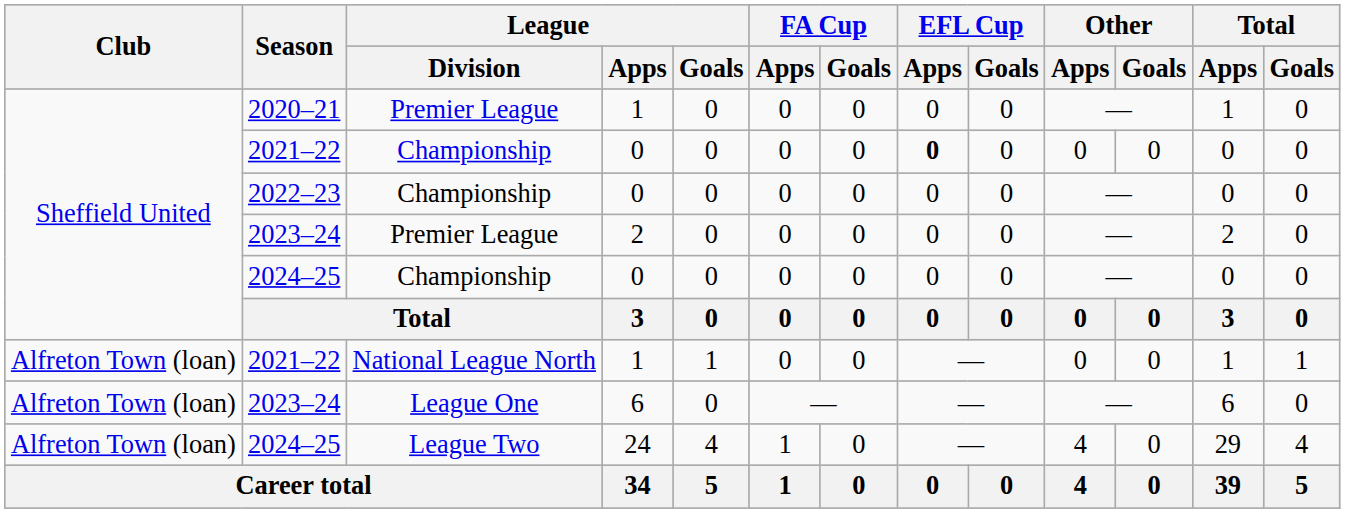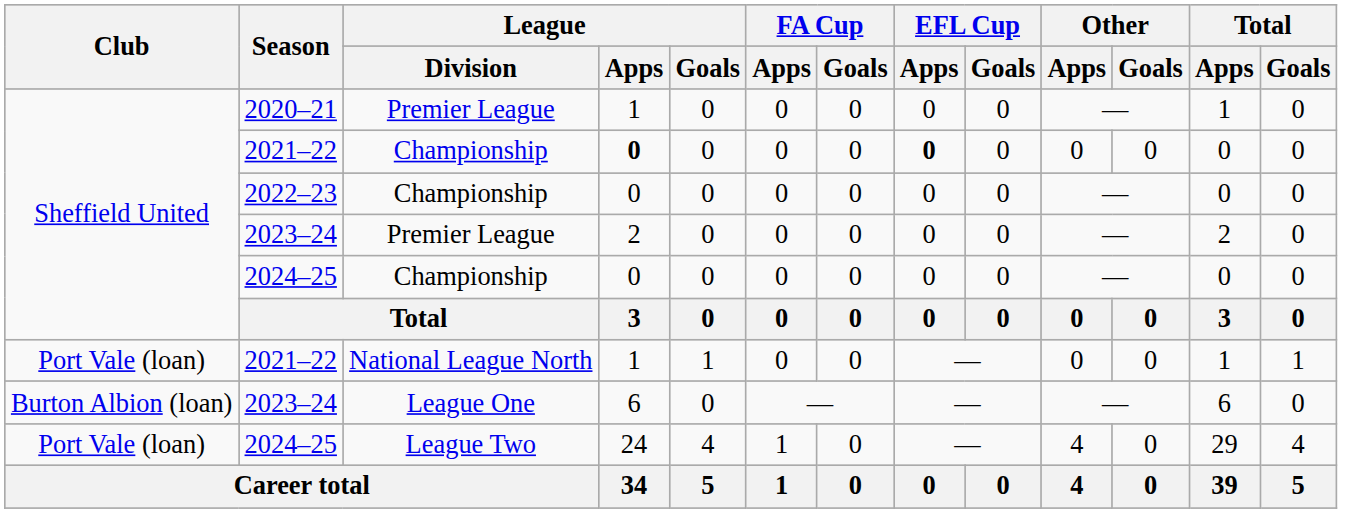 <table class="wikitable" style="text-align:center">
 <tr>
 <th rowspan="2">Club</th>
 <th rowspan="2">Season</th>
 <th colspan="3">League</th>
 <th colspan="2"><a href='#'>FA Cup</a></th>
 <th colspan="2"><a href='#'>EFL Cup</a></th>
 <th colspan="2">Other</th>
 <th colspan="2">Total</th>
 </tr>
 <tr>
 <th>Division</th>
 <th>Apps</th>
 <th>Goals</th>
 <th>Apps</th>
 <th>Goals</th>
 <th>Apps</th>
 <th>Goals</th>
 <th>Apps</th>
 <th>Goals</th>
 <th>Apps</th>
 <th>Goals</th>
 </tr>
 <tr>
 <td rowspan="6"><a href='#'>Sheffield United</a></td>
 <td><a href='#'>2020–21</a></td>
 <td><a href='#'>Premier League</a></td>
 <td>1</td>
 <td>0</td>
 <td>0</td>
 <td>0</td>
 <td>0</td>
 <td>0</td>
 <td colspan="2">—</td>
 <td>1</td>
 <td>0</td>
 </tr>
 <tr>
 <td><a href='#'>2021–22</a></td>
 <td><a href='#'>Championship</a></td>
-<td>0</td>
+<td><strong>0</strong></td>
 <td>0</td>
 <td>0</td>
 <td>0</td>
 <td><strong>0</strong></td>
 <td>0</td>
 <td>0</td>
 <td>0</td>
 <td>0</td>
 <td>0</td>
 </tr>
 <tr>
 <td><a href='#'>2022–23</a></td>
 <td>Championship</td>
 <td>0</td>
 <td>0</td>
 <td>0</td>
 <td>0</td>
 <td>0</td>
 <td>0</td>
 <td colspan="2">—</td>
 <td>0</td>
 <td>0</td>
 </tr>
 <tr>
 <td><a href='#'>2023–24</a></td>
 <td>Premier League</td>
 <td>2</td>
 <td>0</td>
 <td>0</td>
 <td>0</td>
 <td>0</td>
 <td>0</td>
 <td colspan="2">—</td>
 <td>2</td>
 <td>0</td>
 </tr>
 <tr>
 <td><a href='#'>2024–25</a></td>
 <td>Championship</td>
 <td>0</td>
 <td>0</td>
 <td>0</td>
 <td>0</td>
 <td>0</td>
 <td>0</td>
 <td colspan="2">—</td>
 <td>0</td>
 <td>0</td>
 </tr>
 <tr>
 <th colspan="2">Total</th>
 <th>3</th>
 <th>0</th>
 <th>0</th>
 <th>0</th>
 <th>0</th>
 <th>0</th>
 <th>0</th>
 <th>0</th>
 <th>3</th>
 <th>0</th>
 </tr>
 <tr>
-<td><a href='#'>Alfreton Town</a> (loan)</td>
+<td><a href='#'>Port Vale</a> (loan)</td>
 <td><a href='#'>2021–22</a></td>
 <td><a href='#'>National League North</a></td>
 <td>1</td>
 <td>1</td>
 <td>0</td>
 <td>0</td>
 <td colspan="2">—</td>
 <td>0</td>
 <td>0</td>
 <td>1</td>
 <td>1</td>
 </tr>
 <tr>
-<td><a href='#'>Alfreton Town</a> (loan)</td>
+<td><a href='#'>Burton Albion</a> (loan)</td>
 <td><a href='#'>2023–24</a></td>
 <td><a href='#'>League One</a></td>
 <td>6</td>
 <td>0</td>
 <td colspan="2">—</td>
 <td colspan="2">—</td>
 <td colspan="2">—</td>
 <td>6</td>
 <td>0</td>
 </tr>
 <tr>
-<td><a href='#'>Alfreton Town</a> (loan)</td>
+<td><a href='#'>Port Vale</a> (loan)</td>
 <td><a href='#'>2024–25</a></td>
 <td><a href='#'>League Two</a></td>
 <td>24</td>
 <td>4</td>
 <td>1</td>
 <td>0</td>
 <td colspan="2">—</td>
 <td>4</td>
 <td>0</td>
 <td>29</td>
 <td>4</td>
 </tr>
 <tr>
 <th colspan="3">Career total</th>
 <th>34</th>
 <th>5</th>
 <th>1</th>
 <th>0</th>
 <th>0</th>
 <th>0</th>
 <th>4</th>
 <th>0</th>
 <th>39</th>
 <th>5</th>
 </tr>
 </table>
